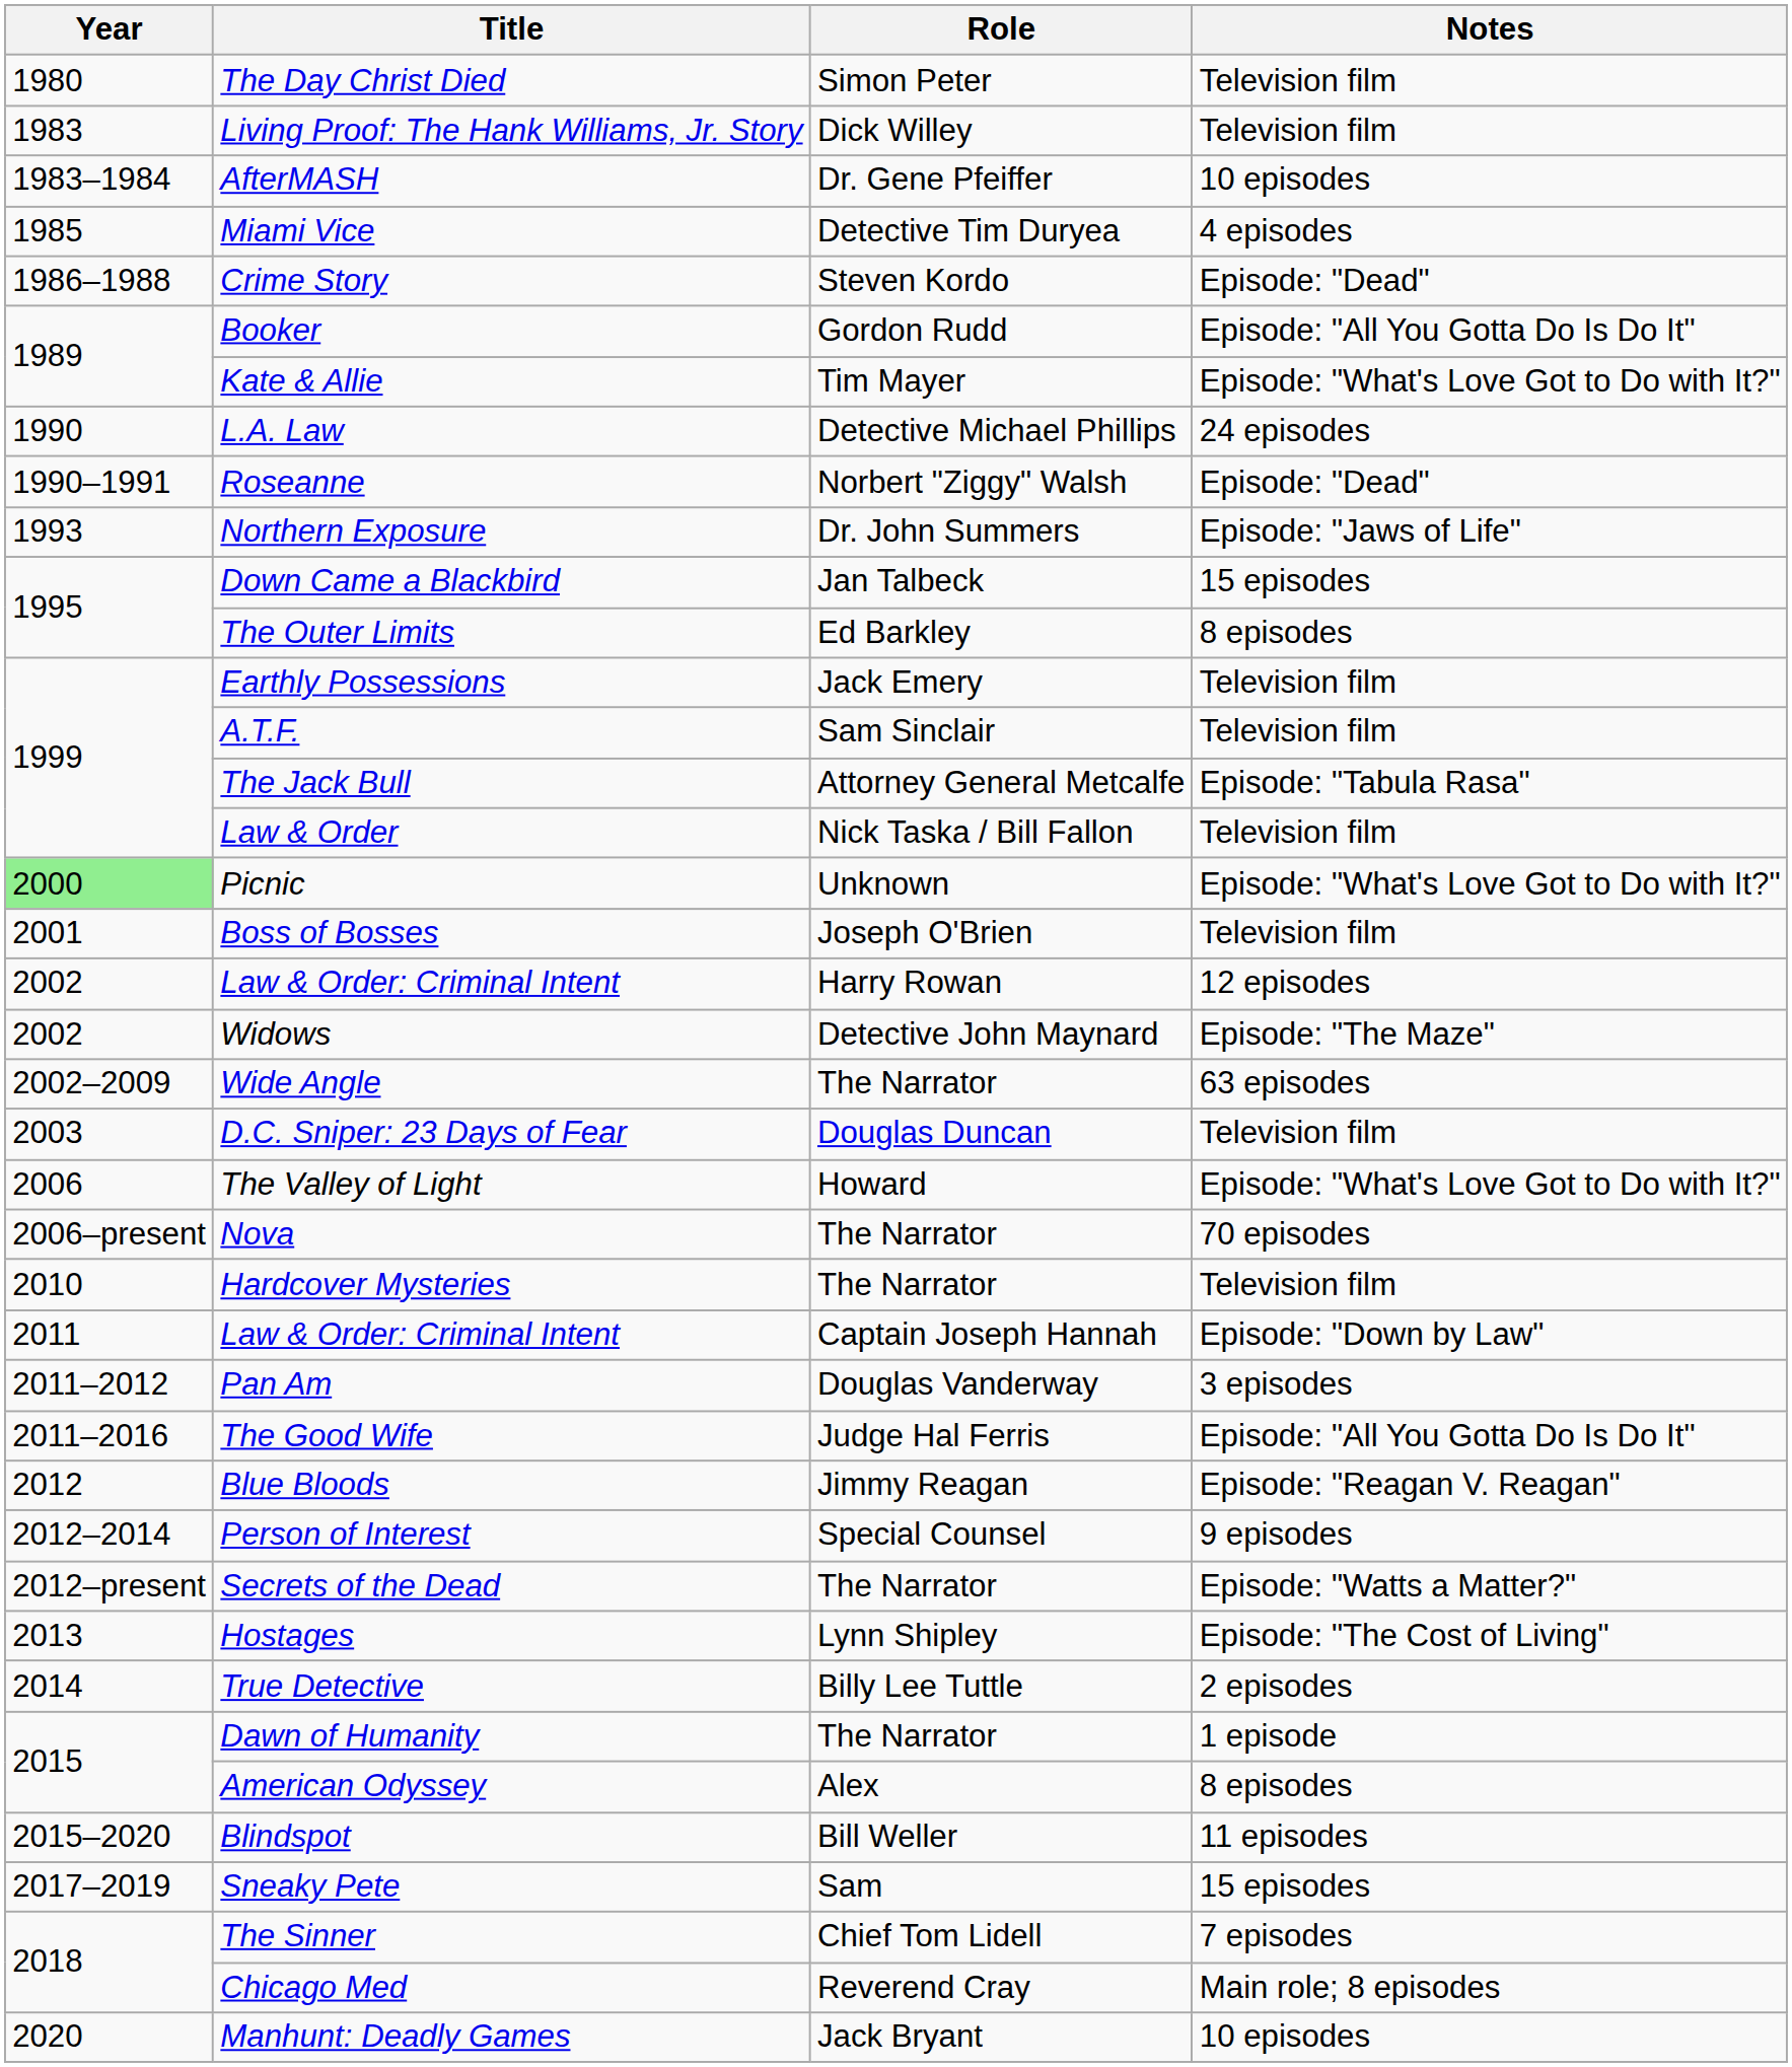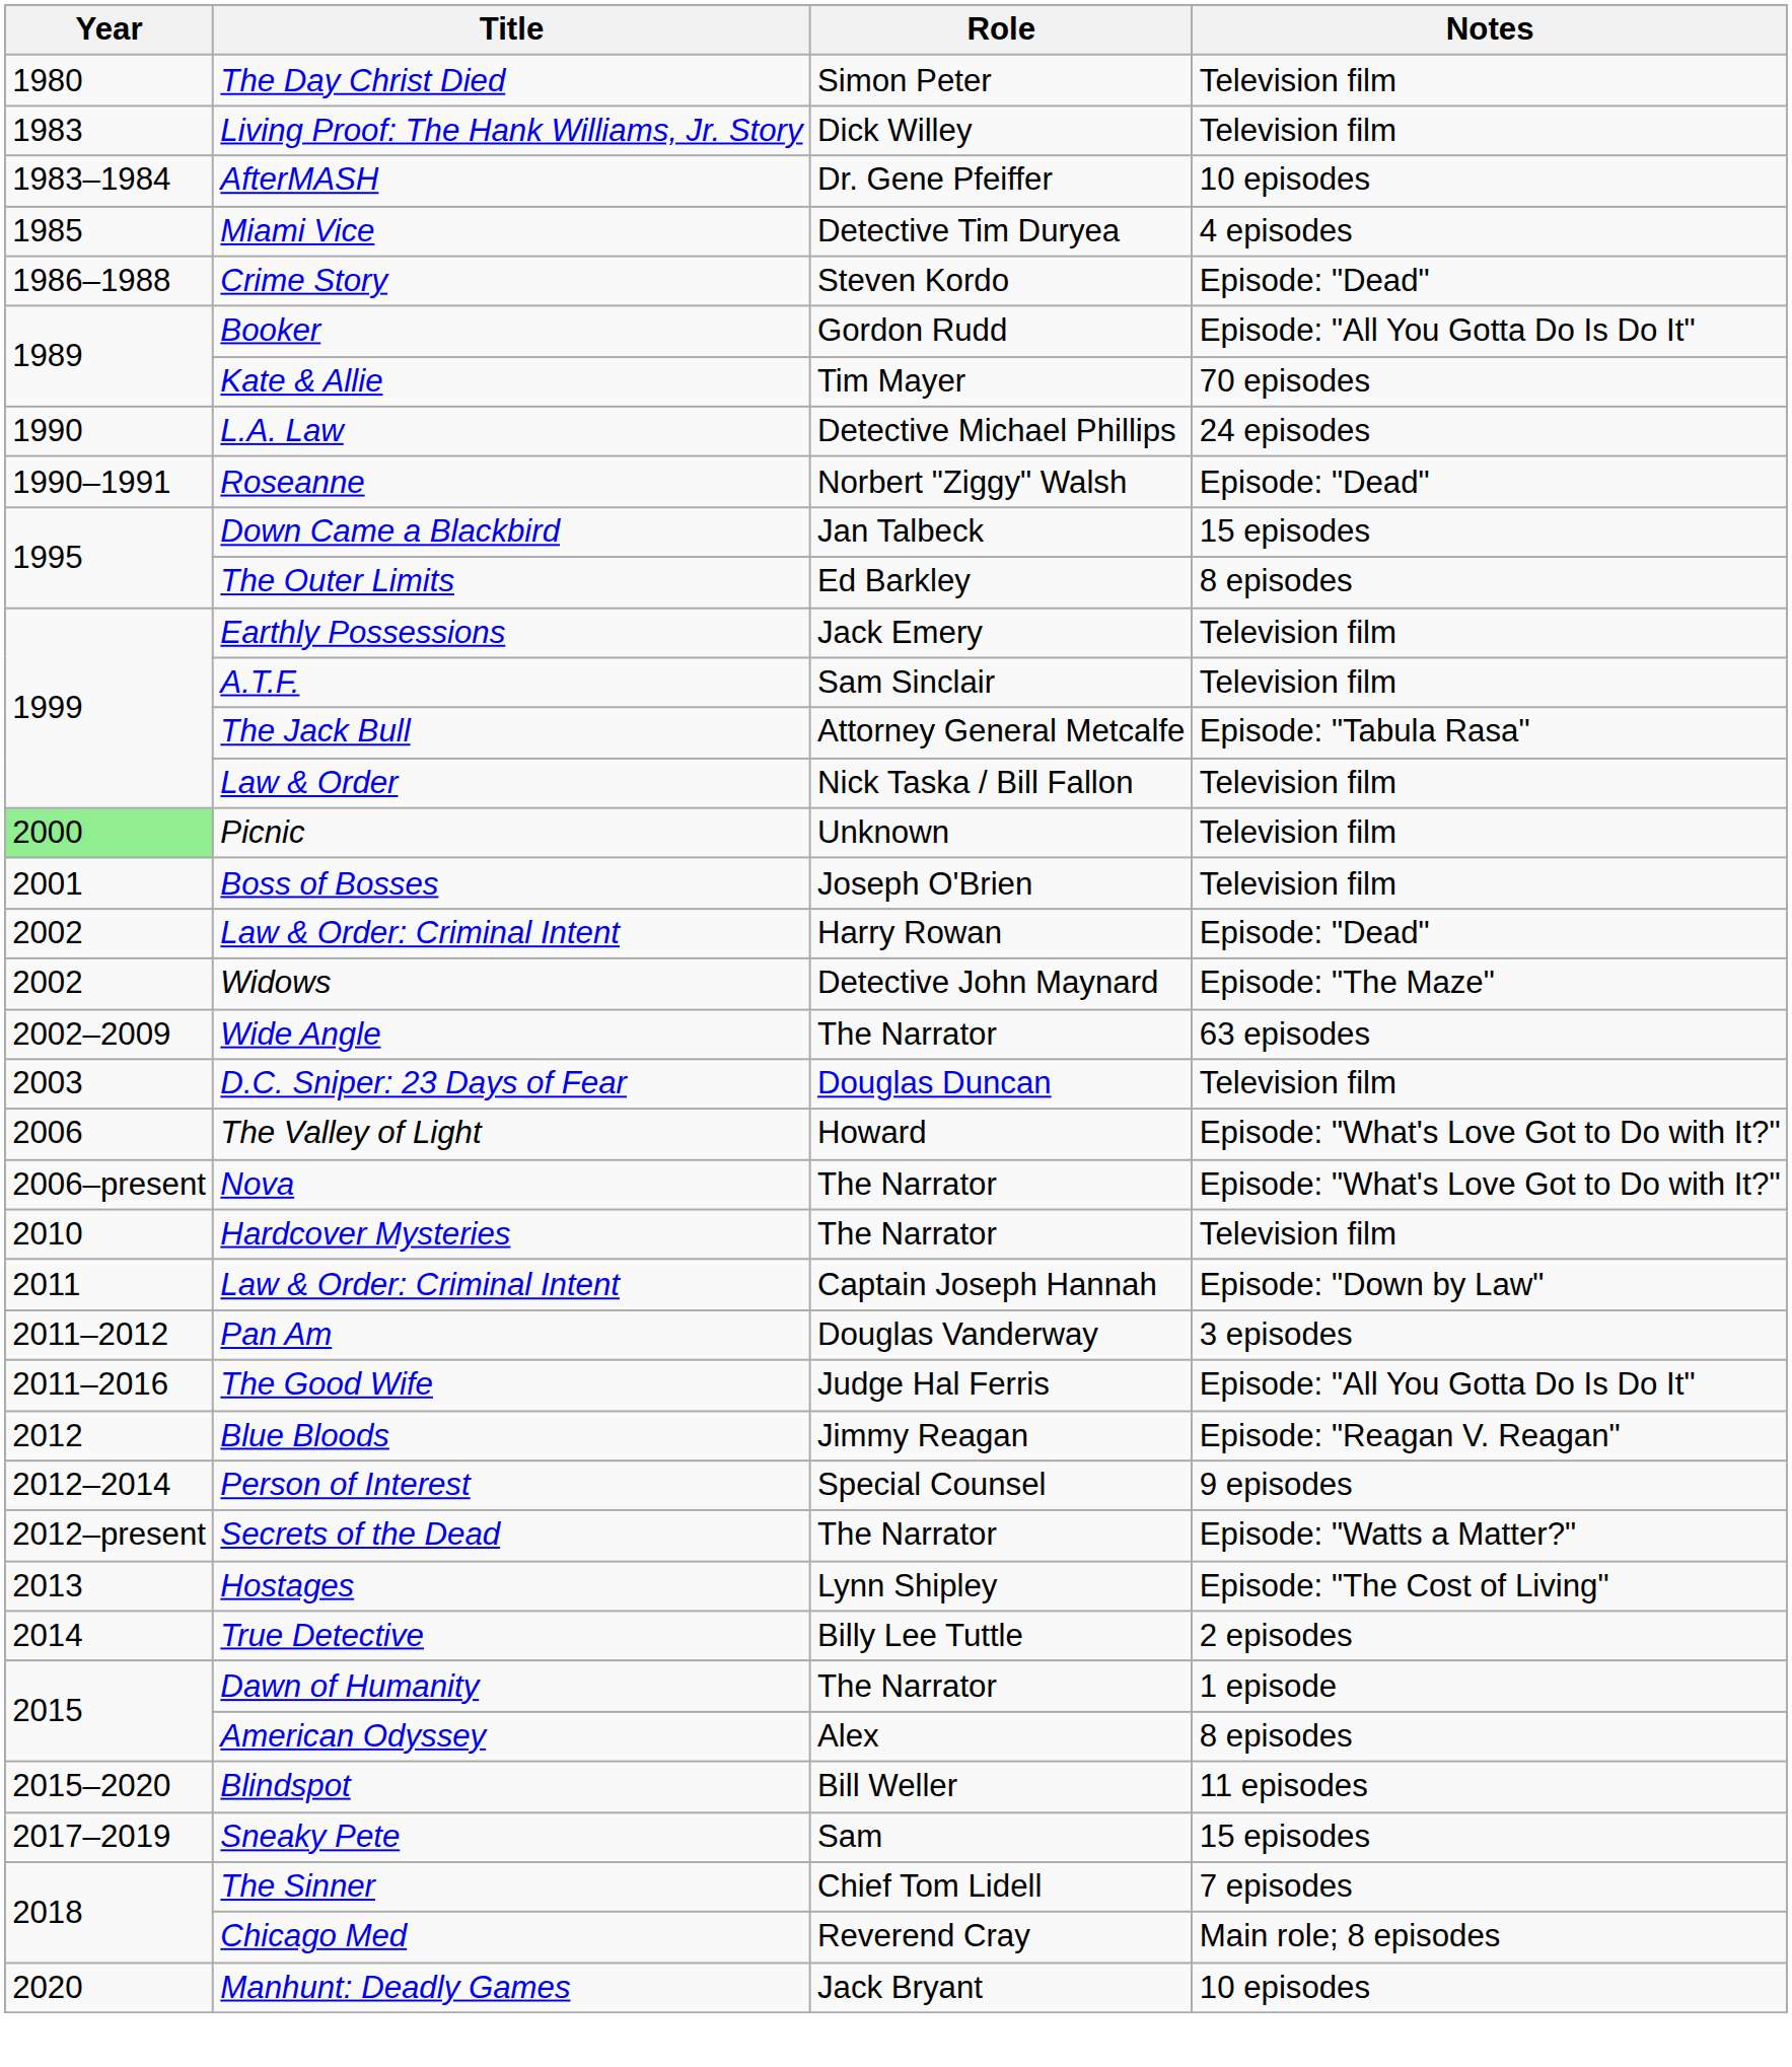 <table class="wikitable sortable">
 <tr>
 <th>Year</th>
 <th>Title</th>
 <th>Role</th>
 <th>Notes</th>
 </tr>
 <tr>
 <td>1980</td>
 <td><em><a href='#'>The Day Christ Died</a></em></td>
 <td>Simon Peter</td>
 <td>Television film</td>
 </tr>
 <tr>
 <td>1983</td>
 <td><em><a href='#'>Living Proof: The Hank Williams, Jr. Story</a></em></td>
 <td>Dick Willey</td>
 <td>Television film</td>
 </tr>
 <tr>
 <td>1983–1984</td>
 <td><em><a href='#'>AfterMASH</a></em></td>
 <td>Dr. Gene Pfeiffer</td>
 <td>10 episodes</td>
 </tr>
 <tr>
 <td>1985</td>
 <td><em><a href='#'>Miami Vice</a></em></td>
 <td>Detective Tim Duryea</td>
 <td>4 episodes</td>
 </tr>
 <tr>
 <td>1986–1988</td>
 <td><em><a href='#'>Crime Story</a></em></td>
 <td>Steven Kordo</td>
 <td>Episode: "Dead"</td>
 </tr>
 <tr>
 <td rowspan="2">1989</td>
 <td><em><a href='#'>Booker</a></em></td>
 <td>Gordon Rudd</td>
 <td>Episode: "All You Gotta Do Is Do It"</td>
 </tr>
 <tr>
 <td><em><a href='#'>Kate & Allie</a></em></td>
 <td>Tim Mayer</td>
-<td>Episode: "What's Love Got to Do with It?"</td>
+<td>70 episodes</td>
 </tr>
 <tr>
 <td>1990</td>
 <td><em><a href='#'>L.A. Law</a></em></td>
 <td>Detective Michael Phillips</td>
 <td>24 episodes</td>
 </tr>
 <tr>
 <td>1990–1991</td>
 <td><em><a href='#'>Roseanne</a></em></td>
 <td>Norbert "Ziggy" Walsh</td>
 <td>Episode: "Dead"</td>
-</tr>
-<tr>
-<td>1993</td>
-<td><em><a href='#'>Northern Exposure</a></em></td>
-<td>Dr. John Summers</td>
-<td>Episode: "Jaws of Life"</td>
 </tr>
 <tr>
 <td rowspan="2">1995</td>
 <td><em><a href='#'>Down Came a Blackbird</a></em></td>
 <td>Jan Talbeck</td>
 <td>15 episodes</td>
 </tr>
 <tr>
 <td><em><a href='#'>The Outer Limits</a></em></td>
 <td>Ed Barkley</td>
 <td>8 episodes</td>
 </tr>
 <tr>
 <td rowspan="4">1999</td>
 <td><em><a href='#'>Earthly Possessions</a></em></td>
 <td>Jack Emery</td>
 <td>Television film</td>
 </tr>
 <tr>
 <td><em><a href='#'>A.T.F.</a></em></td>
 <td>Sam Sinclair</td>
 <td>Television film</td>
 </tr>
 <tr>
 <td><em><a href='#'>The Jack Bull</a></em></td>
 <td>Attorney General Metcalfe</td>
 <td>Episode: "Tabula Rasa"</td>
 </tr>
 <tr>
 <td><em><a href='#'>Law & Order</a></em></td>
 <td>Nick Taska / Bill Fallon</td>
 <td>Television film</td>
 </tr>
 <tr>
 <td style="background: lightgreen;">2000</td>
 <td><em>Picnic</em></td>
 <td>Unknown</td>
-<td>Episode: "What's Love Got to Do with It?"</td>
+<td>Television film</td>
 </tr>
 <tr>
 <td>2001</td>
 <td><em><a href='#'>Boss of Bosses</a></em></td>
 <td>Joseph O'Brien</td>
 <td>Television film</td>
 </tr>
 <tr>
 <td>2002</td>
 <td><em><a href='#'>Law & Order: Criminal Intent</a></em></td>
 <td>Harry Rowan</td>
-<td>12 episodes</td>
+<td>Episode: "Dead"</td>
 </tr>
 <tr>
 <td>2002</td>
 <td><em>Widows</em></td>
 <td>Detective John Maynard</td>
 <td>Episode: "The Maze"</td>
 </tr>
 <tr>
 <td>2002–2009</td>
 <td><em><a href='#'>Wide Angle</a></em></td>
 <td>The Narrator</td>
 <td>63 episodes</td>
 </tr>
 <tr>
 <td>2003</td>
 <td><em><a href='#'>D.C. Sniper: 23 Days of Fear</a></em></td>
 <td><a href='#'>Douglas Duncan</a></td>
 <td>Television film</td>
 </tr>
 <tr>
 <td>2006</td>
 <td><em>The Valley of Light</em></td>
 <td>Howard</td>
 <td>Episode: "What's Love Got to Do with It?"</td>
 </tr>
 <tr>
 <td>2006–present</td>
 <td><em><a href='#'>Nova</a></em></td>
 <td>The Narrator</td>
-<td>70 episodes</td>
+<td>Episode: "What's Love Got to Do with It?"</td>
 </tr>
 <tr>
 <td>2010</td>
 <td><em><a href='#'>Hardcover Mysteries</a></em></td>
 <td>The Narrator</td>
 <td>Television film</td>
 </tr>
 <tr>
 <td>2011</td>
 <td><em><a href='#'>Law & Order: Criminal Intent</a></em></td>
 <td>Captain Joseph Hannah</td>
 <td>Episode: "Down by Law"</td>
 </tr>
 <tr>
 <td>2011–2012</td>
 <td><em><a href='#'>Pan Am</a></em></td>
 <td>Douglas Vanderway</td>
 <td>3 episodes</td>
 </tr>
 <tr>
 <td>2011–2016</td>
 <td><em><a href='#'>The Good Wife</a></em></td>
 <td>Judge Hal Ferris</td>
 <td>Episode: "All You Gotta Do Is Do It"</td>
 </tr>
 <tr>
 <td>2012</td>
 <td><em><a href='#'>Blue Bloods</a></em></td>
 <td>Jimmy Reagan</td>
 <td>Episode: "Reagan V. Reagan"</td>
 </tr>
 <tr>
 <td>2012–2014</td>
 <td><em><a href='#'>Person of Interest</a></em></td>
 <td>Special Counsel</td>
 <td>9 episodes</td>
 </tr>
 <tr>
 <td>2012–present</td>
 <td><em><a href='#'>Secrets of the Dead</a></em></td>
 <td>The Narrator</td>
 <td>Episode: "Watts a Matter?"</td>
 </tr>
 <tr>
 <td>2013</td>
 <td><em><a href='#'>Hostages</a></em></td>
 <td>Lynn Shipley</td>
 <td>Episode: "The Cost of Living"</td>
 </tr>
 <tr>
 <td>2014</td>
 <td><em><a href='#'>True Detective</a></em></td>
 <td>Billy Lee Tuttle</td>
 <td>2 episodes</td>
 </tr>
 <tr>
 <td rowspan="2">2015</td>
 <td><em><a href='#'>Dawn of Humanity</a></em></td>
 <td>The Narrator</td>
 <td>1 episode</td>
 </tr>
 <tr>
 <td><em><a href='#'>American Odyssey</a></em></td>
 <td>Alex</td>
 <td>8 episodes</td>
 </tr>
 <tr>
 <td>2015–2020</td>
 <td><em><a href='#'>Blindspot</a></em></td>
 <td>Bill Weller</td>
 <td>11 episodes</td>
 </tr>
 <tr>
 <td>2017–2019</td>
 <td><em><a href='#'>Sneaky Pete</a></em></td>
 <td>Sam</td>
 <td>15 episodes</td>
 </tr>
 <tr>
 <td rowspan="2">2018</td>
 <td><em><a href='#'>The Sinner</a></em></td>
 <td>Chief Tom Lidell</td>
 <td>7 episodes</td>
 </tr>
 <tr>
 <td><em><a href='#'>Chicago Med</a></em></td>
 <td>Reverend Cray</td>
 <td>Main role; 8 episodes</td>
 </tr>
 <tr>
 <td>2020</td>
 <td><em><a href='#'>Manhunt: Deadly Games</a></em></td>
 <td>Jack Bryant</td>
 <td>10 episodes</td>
 </tr>
 </table>
